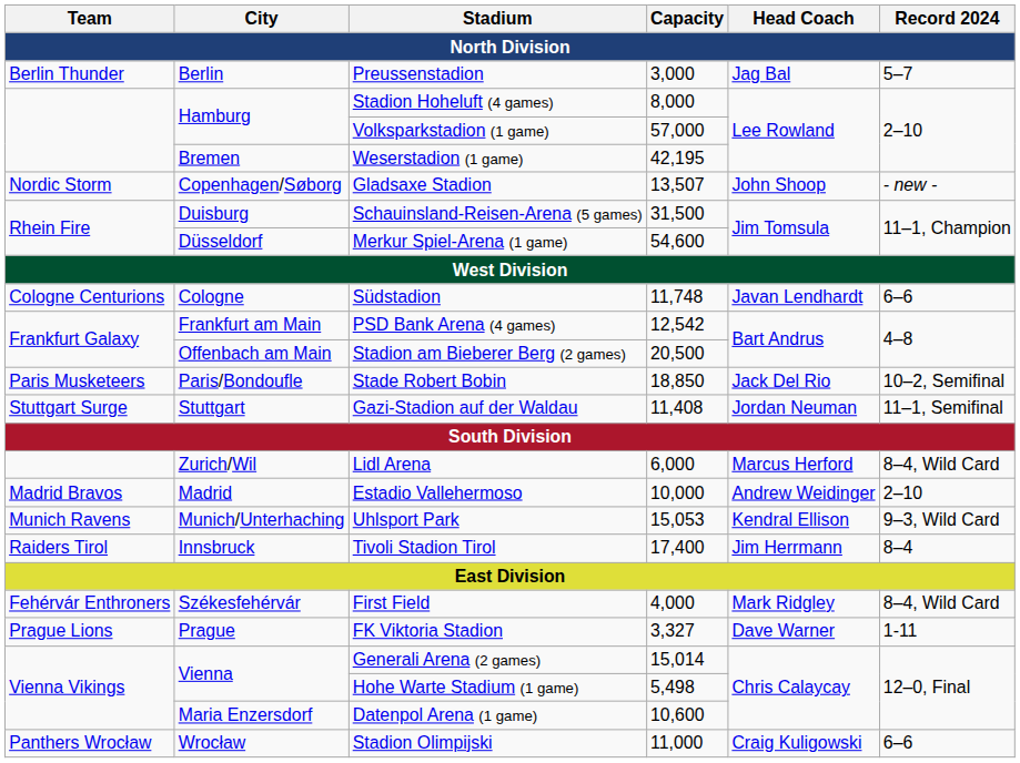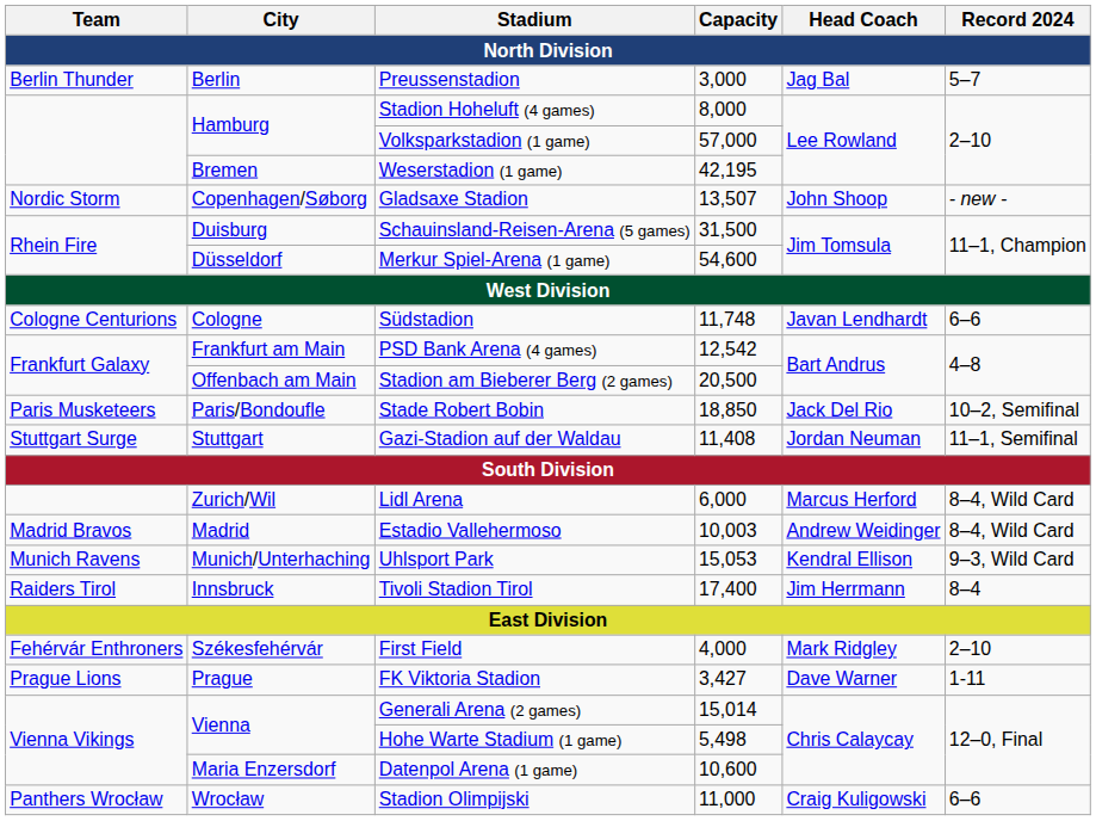 <table class="wikitable sortable">
 <tr>
 <th>Team</th>
 <th>City</th>
 <th>Stadium</th>
 <th>Capacity</th>
 <th>Head Coach</th>
 <th>Record 2024</th>
 </tr>
 <tr>
 <th colspan="6" style="color:#ffffff; background:#1f3f77;">North Division</th>
 </tr>
 <tr>
 <td><a href='#'>Berlin Thunder</a></td>
 <td> <a href='#'>Berlin</a></td>
 <td><a href='#'>Preussenstadion</a></td>
 <td>3,000</td>
 <td> <a href='#'>Jag Bal</a></td>
 <td>5–7</td>
 </tr>
 <tr>
 <td rowspan="3"></td>
 <td rowspan="2"> <a href='#'>Hamburg</a></td>
 <td><a href='#'>Stadion Hoheluft</a> <small>(4 games)</small></td>
 <td>8,000</td>
 <td rowspan="3"> <a href='#'>Lee Rowland</a></td>
 <td rowspan="3">2–10</td>
 </tr>
 <tr>
 <td><a href='#'>Volksparkstadion</a> <small>(1 game)</small></td>
 <td>57,000</td>
 </tr>
 <tr>
 <td> <a href='#'>Bremen</a></td>
 <td><a href='#'>Weserstadion</a> <small>(1 game)</small></td>
 <td>42,195</td>
 </tr>
 <tr>
 <td><a href='#'>Nordic Storm</a></td>
 <td> <a href='#'>Copenhagen</a>/<a href='#'>Søborg</a></td>
 <td><a href='#'>Gladsaxe Stadion</a></td>
 <td>13,507</td>
 <td> <a href='#'>John Shoop</a></td>
 <td><em>- new -</em></td>
 </tr>
 <tr>
 <td rowspan="2"><a href='#'>Rhein Fire</a></td>
 <td> <a href='#'>Duisburg</a></td>
 <td><a href='#'>Schauinsland-Reisen-Arena</a> <small>(5 games)</small></td>
 <td>31,500</td>
 <td rowspan="2"> <a href='#'>Jim Tomsula</a></td>
 <td rowspan="2">11–1, Champion</td>
 </tr>
 <tr>
 <td> <a href='#'>Düsseldorf</a></td>
 <td><a href='#'>Merkur Spiel-Arena</a> <small>(1 game)</small></td>
 <td>54,600</td>
 </tr>
 <tr>
 <th colspan="6" style="color:#ffffff; background:#005030;">West Division</th>
 </tr>
 <tr>
 <td><a href='#'>Cologne Centurions</a></td>
 <td> <a href='#'>Cologne</a></td>
 <td><a href='#'>Südstadion</a></td>
 <td>11,748</td>
 <td> <a href='#'>Javan Lendhardt</a></td>
 <td>6–6</td>
 </tr>
 <tr>
 <td rowspan="2"><a href='#'>Frankfurt Galaxy</a></td>
 <td> <a href='#'>Frankfurt am Main</a></td>
 <td><a href='#'>PSD Bank Arena</a> <small>(4 games)</small></td>
 <td>12,542</td>
 <td rowspan="2"> <a href='#'>Bart Andrus</a></td>
 <td rowspan="2">4–8</td>
 </tr>
 <tr>
 <td> <a href='#'>Offenbach am Main</a></td>
 <td><a href='#'>Stadion am Bieberer Berg</a> <small>(2 games)</small></td>
 <td>20,500</td>
 </tr>
 <tr>
 <td><a href='#'>Paris Musketeers</a></td>
 <td> <a href='#'>Paris</a>/<a href='#'>Bondoufle</a></td>
 <td><a href='#'>Stade Robert Bobin</a></td>
 <td>18,850</td>
 <td> <a href='#'>Jack Del Rio</a></td>
 <td>10–2, Semifinal</td>
 </tr>
 <tr>
 <td><a href='#'>Stuttgart Surge</a></td>
 <td> <a href='#'>Stuttgart</a></td>
 <td><a href='#'>Gazi-Stadion auf der Waldau</a></td>
 <td>11,408</td>
 <td> <a href='#'>Jordan Neuman</a></td>
 <td>11–1, Semifinal</td>
 </tr>
 <tr>
 <th colspan="6" style="color:#ffffff; background:#ac162c;">South Division</th>
 </tr>
 <tr>
 <td></td>
 <td> <a href='#'>Zurich</a>/<a href='#'>Wil</a></td>
 <td><a href='#'>Lidl Arena</a></td>
 <td>6,000</td>
 <td> <a href='#'>Marcus Herford</a></td>
 <td>8–4, Wild Card</td>
 </tr>
 <tr>
 <td><a href='#'>Madrid Bravos</a></td>
 <td> <a href='#'>Madrid</a></td>
 <td><a href='#'>Estadio Vallehermoso</a></td>
-<td>10,000</td>
+<td>10,003</td>
 <td> <a href='#'>Andrew Weidinger</a></td>
-<td>2–10</td>
+<td>8–4, Wild Card</td>
 </tr>
 <tr>
 <td><a href='#'>Munich Ravens</a></td>
 <td> <a href='#'>Munich</a>/<a href='#'>Unterhaching</a></td>
 <td><a href='#'>Uhlsport Park</a></td>
 <td>15,053</td>
 <td> <a href='#'>Kendral Ellison</a></td>
 <td>9–3, Wild Card</td>
 </tr>
 <tr>
 <td><a href='#'>Raiders Tirol</a></td>
 <td> <a href='#'>Innsbruck</a></td>
 <td><a href='#'>Tivoli Stadion Tirol</a></td>
 <td>17,400</td>
 <td> <a href='#'>Jim Herrmann</a></td>
 <td>8–4</td>
 </tr>
 <tr>
 <th colspan="6" style="color:#000000; background:#dfdf39;">East Division</th>
 </tr>
 <tr>
 <td><a href='#'>Fehérvár Enthroners</a></td>
 <td> <a href='#'>Székesfehérvár</a></td>
 <td><a href='#'>First Field</a></td>
 <td>4,000</td>
 <td> <a href='#'>Mark Ridgley</a></td>
-<td>8–4, Wild Card</td>
+<td>2–10</td>
 </tr>
 <tr>
 <td><a href='#'>Prague Lions</a></td>
 <td> <a href='#'>Prague</a></td>
 <td><a href='#'>FK Viktoria Stadion</a></td>
-<td>3,327</td>
+<td>3,427</td>
 <td> <a href='#'>Dave Warner</a></td>
 <td>1-11</td>
 </tr>
 <tr>
 <td rowspan="3"><a href='#'>Vienna Vikings</a></td>
 <td rowspan="2"> <a href='#'>Vienna</a></td>
 <td><a href='#'>Generali Arena</a> <small>(2 games)</small></td>
 <td>15,014</td>
 <td rowspan="3"> <a href='#'>Chris Calaycay</a></td>
 <td rowspan="3">12–0, Final</td>
 </tr>
 <tr>
 <td><a href='#'>Hohe Warte Stadium</a> <small>(1 game)</small></td>
 <td>5,498</td>
 </tr>
 <tr>
 <td> <a href='#'>Maria Enzersdorf</a></td>
 <td><a href='#'>Datenpol Arena</a> <small>(1 game)</small></td>
 <td>10,600</td>
 </tr>
 <tr>
 <td><a href='#'>Panthers Wrocław</a></td>
 <td> <a href='#'>Wrocław</a></td>
 <td><a href='#'>Stadion Olimpijski</a></td>
 <td>11,000</td>
 <td> <a href='#'>Craig Kuligowski</a></td>
 <td>6–6</td>
 </tr>
 </table>
